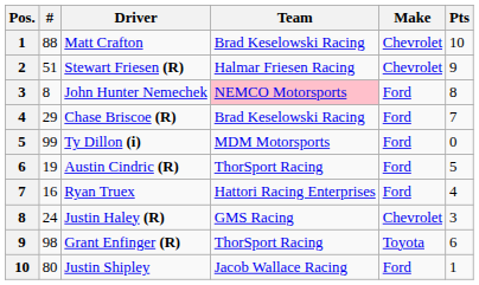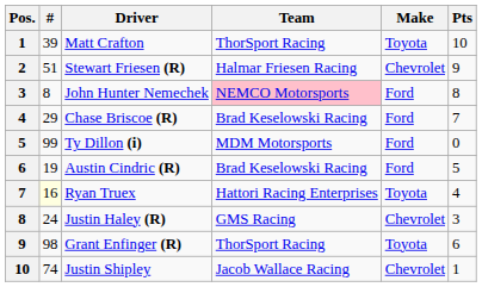 <table class="wikitable" style="font-size:95%">
 <tr>
 <th>Pos.</th>
 <th>#</th>
 <th>Driver</th>
 <th>Team</th>
 <th>Make</th>
 <th>Pts</th>
 </tr>
 <tr>
 <th>1</th>
-<td>88</td>
+<td>39</td>
 <td><a href='#'>Matt Crafton</a></td>
-<td><a href='#'>Brad Keselowski Racing</a></td>
-<td><a href='#'>Chevrolet</a></td>
+<td><a href='#'>ThorSport Racing</a></td>
+<td><a href='#'>Toyota</a></td>
 <td>10</td>
 </tr>
 <tr>
 <th>2</th>
 <td>51</td>
 <td><a href='#'>Stewart Friesen</a> <strong>(R)</strong></td>
 <td><a href='#'>Halmar Friesen Racing</a></td>
 <td><a href='#'>Chevrolet</a></td>
 <td>9</td>
 </tr>
 <tr>
 <th>3</th>
 <td>8</td>
 <td><a href='#'>John Hunter Nemechek</a></td>
 <td style="background: pink;"><a href='#'>NEMCO Motorsports</a></td>
 <td><a href='#'>Ford</a></td>
 <td>8</td>
 </tr>
 <tr>
 <th>4</th>
 <td>29</td>
 <td><a href='#'>Chase Briscoe</a> <strong>(R)</strong></td>
 <td><a href='#'>Brad Keselowski Racing</a></td>
 <td><a href='#'>Ford</a></td>
 <td>7</td>
 </tr>
 <tr>
 <th>5</th>
 <td>99</td>
 <td><a href='#'>Ty Dillon</a> <strong>(i)</strong></td>
 <td><a href='#'>MDM Motorsports</a></td>
 <td><a href='#'>Ford</a></td>
 <td>0</td>
 </tr>
 <tr>
 <th>6</th>
 <td>19</td>
 <td><a href='#'>Austin Cindric</a> <strong>(R)</strong></td>
-<td><a href='#'>ThorSport Racing</a></td>
+<td><a href='#'>Brad Keselowski Racing</a></td>
 <td><a href='#'>Ford</a></td>
 <td>5</td>
 </tr>
 <tr>
 <th>7</th>
-<td>16</td>
+<td style="background: lightyellow;">16</td>
 <td><a href='#'>Ryan Truex</a></td>
 <td><a href='#'>Hattori Racing Enterprises</a></td>
-<td><a href='#'>Ford</a></td>
+<td><a href='#'>Toyota</a></td>
 <td>4</td>
 </tr>
 <tr>
 <th>8</th>
 <td>24</td>
 <td><a href='#'>Justin Haley</a> <strong>(R)</strong></td>
 <td><a href='#'>GMS Racing</a></td>
 <td><a href='#'>Chevrolet</a></td>
 <td>3</td>
 </tr>
 <tr>
 <th>9</th>
 <td>98</td>
 <td><a href='#'>Grant Enfinger</a> <strong>(R)</strong></td>
 <td><a href='#'>ThorSport Racing</a></td>
 <td><a href='#'>Toyota</a></td>
 <td>6</td>
 </tr>
 <tr>
 <th>10</th>
-<td>80</td>
+<td>74</td>
 <td><a href='#'>Justin Shipley</a></td>
 <td><a href='#'>Jacob Wallace Racing</a></td>
-<td><a href='#'>Ford</a></td>
+<td><a href='#'>Chevrolet</a></td>
 <td>1</td>
 </tr>
 </table>
